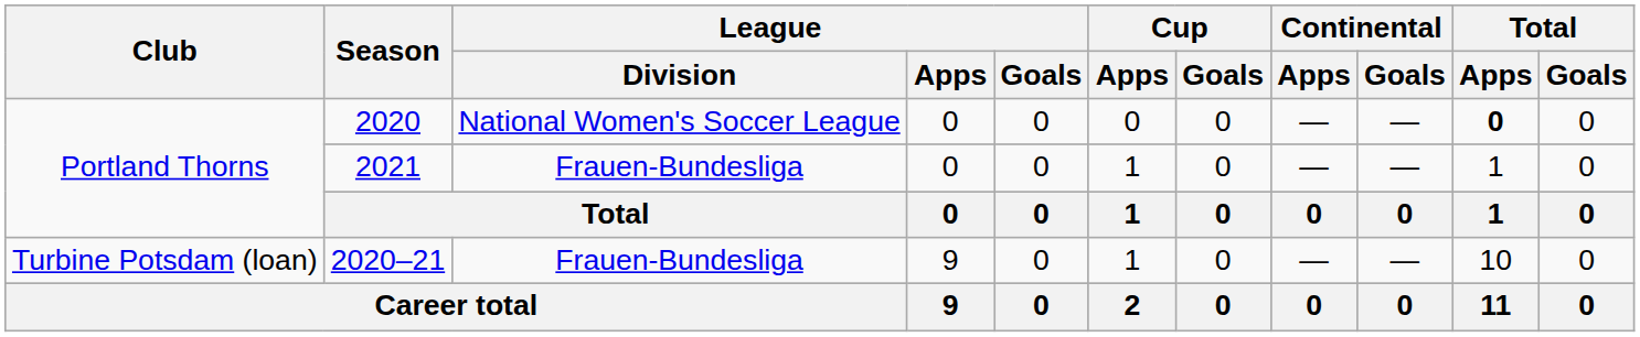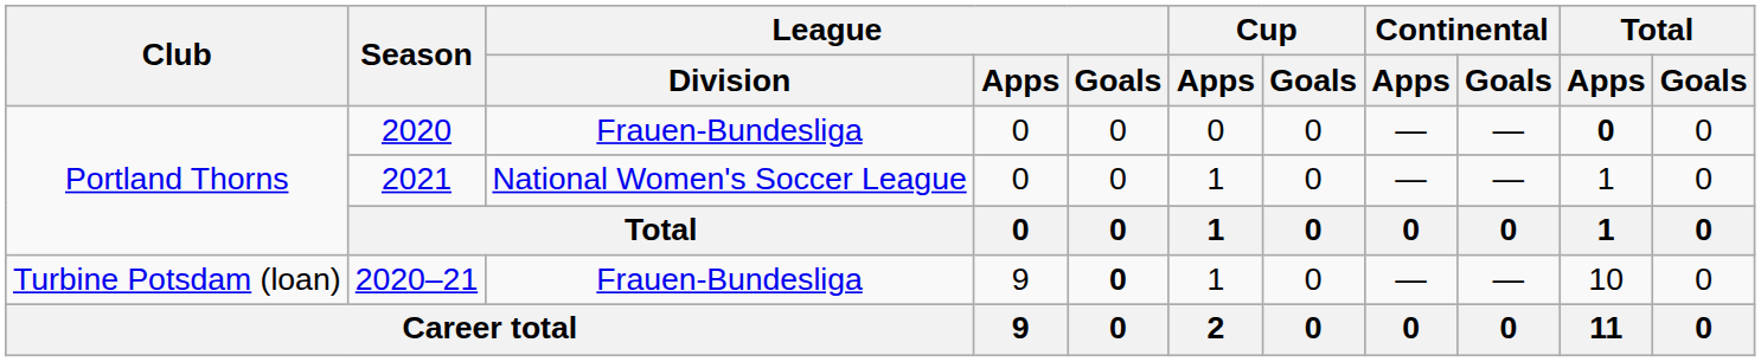 <table class=wikitable style=text-align:center>
 <tr>
 <th rowspan=2>Club</th>
 <th rowspan=2>Season</th>
 <th colspan=3>League</th>
 <th colspan=2>Cup</th>
 <th colspan=2>Continental</th>
 <th colspan=2>Total</th>
 </tr>
 <tr>
 <th>Division</th>
 <th>Apps</th>
 <th>Goals</th>
 <th>Apps</th>
 <th>Goals</th>
 <th>Apps</th>
 <th>Goals</th>
 <th>Apps</th>
 <th>Goals</th>
 </tr>
 <tr>
 <td rowspan=3><a href='#'>Portland Thorns</a></td>
 <td><a href='#'>2020</a></td>
-<td><a href='#'>National Women's Soccer League</a></td>
+<td><a href='#'>Frauen-Bundesliga</a></td>
 <td>0</td>
 <td>0</td>
 <td>0</td>
 <td>0</td>
 <td>—</td>
 <td>—</td>
 <td><strong>0</strong></td>
 <td>0</td>
 </tr>
 <tr>
 <td><a href='#'>2021</a></td>
-<td><a href='#'>Frauen-Bundesliga</a></td>
+<td><a href='#'>National Women's Soccer League</a></td>
 <td>0</td>
 <td>0</td>
 <td>1</td>
 <td>0</td>
 <td>—</td>
 <td>—</td>
 <td>1</td>
 <td>0</td>
 </tr>
 <tr>
 <th colspan=2>Total</th>
 <th>0</th>
 <th>0</th>
 <th>1</th>
 <th>0</th>
 <th>0</th>
 <th>0</th>
 <th>1</th>
 <th>0</th>
 </tr>
 <tr>
 <td rowspan=1><a href='#'>Turbine Potsdam</a> (loan)</td>
 <td><a href='#'>2020–21</a></td>
 <td><a href='#'>Frauen-Bundesliga</a></td>
 <td>9</td>
-<td>0</td>
+<td><strong>0</strong></td>
 <td>1</td>
 <td>0</td>
 <td>—</td>
 <td>—</td>
 <td>10</td>
 <td>0</td>
 </tr>
 <tr>
 <th colspan=3>Career total</th>
 <th>9</th>
 <th>0</th>
 <th>2</th>
 <th>0</th>
 <th>0</th>
 <th>0</th>
 <th>11</th>
 <th>0</th>
 </tr>
 </table>
